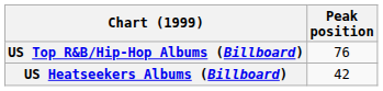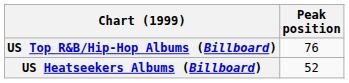 <table class="wikitable sortable plainrowheaders" style="text-align:center">
 <tr>
 <th scope="col">Chart (1999)</th>
 <th scope="col">Peak<br> position</th>
 </tr>
 <tr>
 <th scope="row">US <a href='#'>Top R&B/Hip-Hop Albums</a> (<em><a href='#'>Billboard</a></em>)</th>
 <td>76</td>
 </tr>
 <tr>
 <th scope="row">US <a href='#'>Heatseekers Albums</a> (<em><a href='#'>Billboard</a></em>)</th>
-<td>42</td>
+<td>52</td>
 </tr>
 </table>
